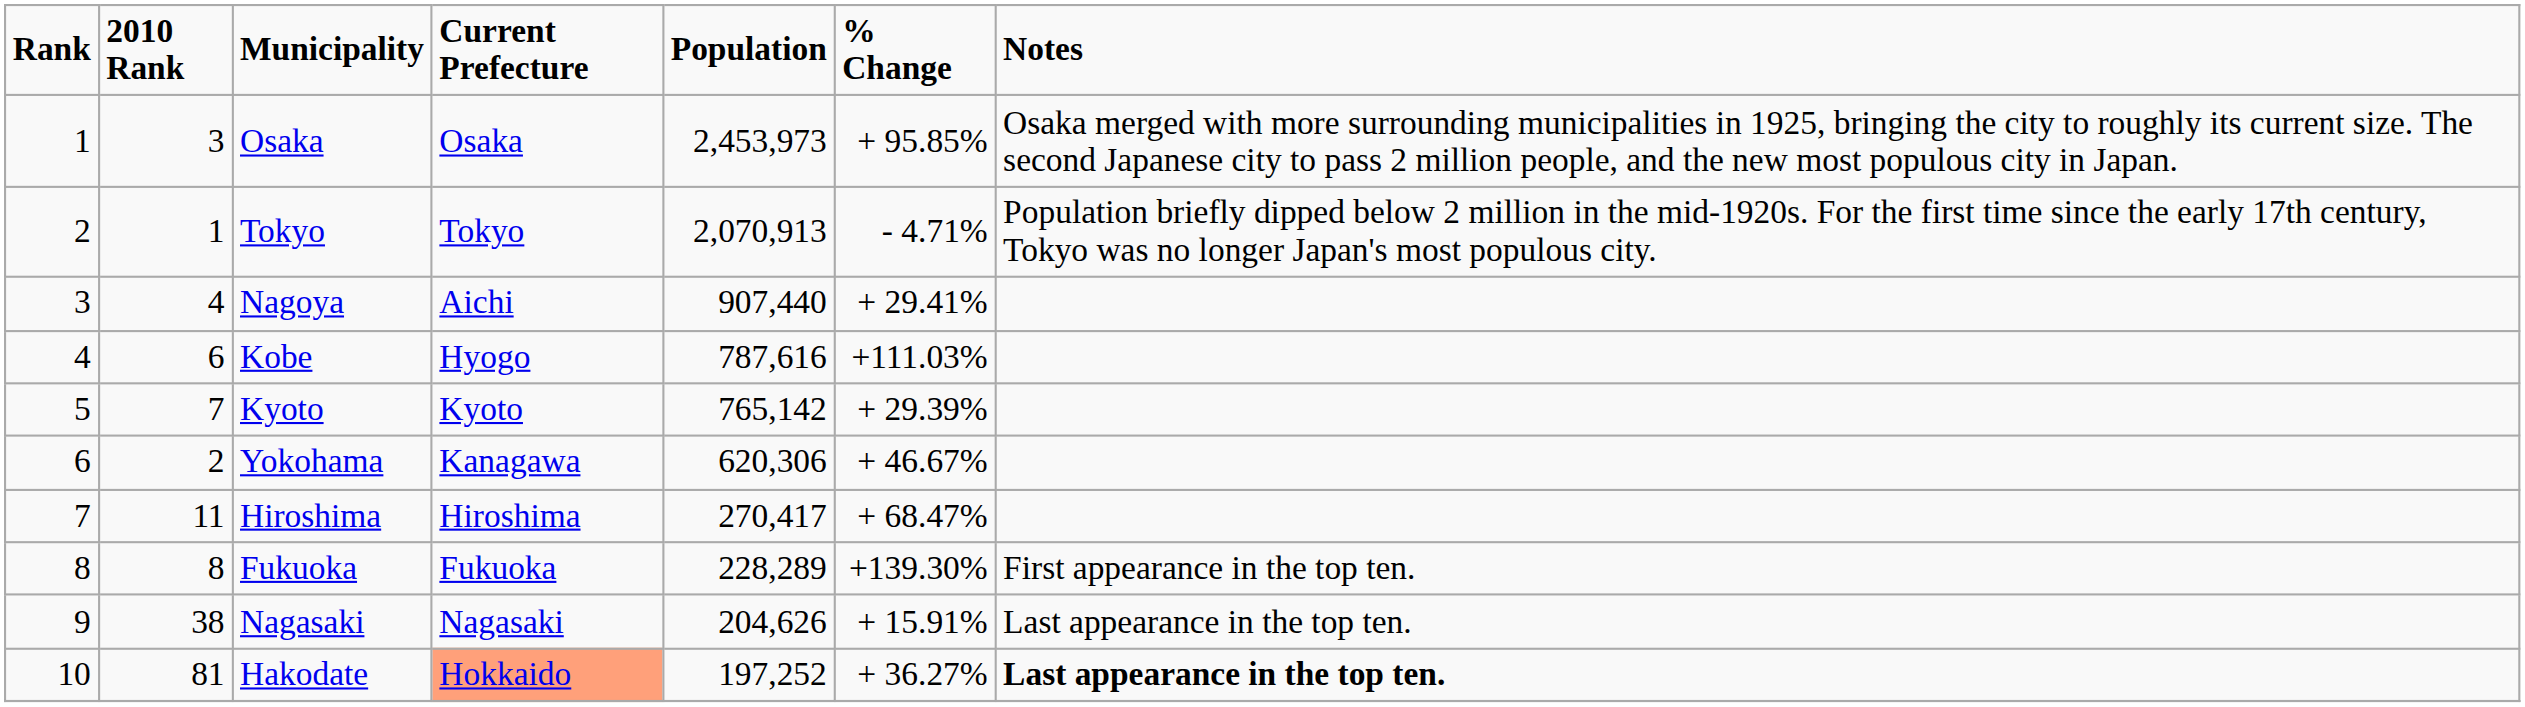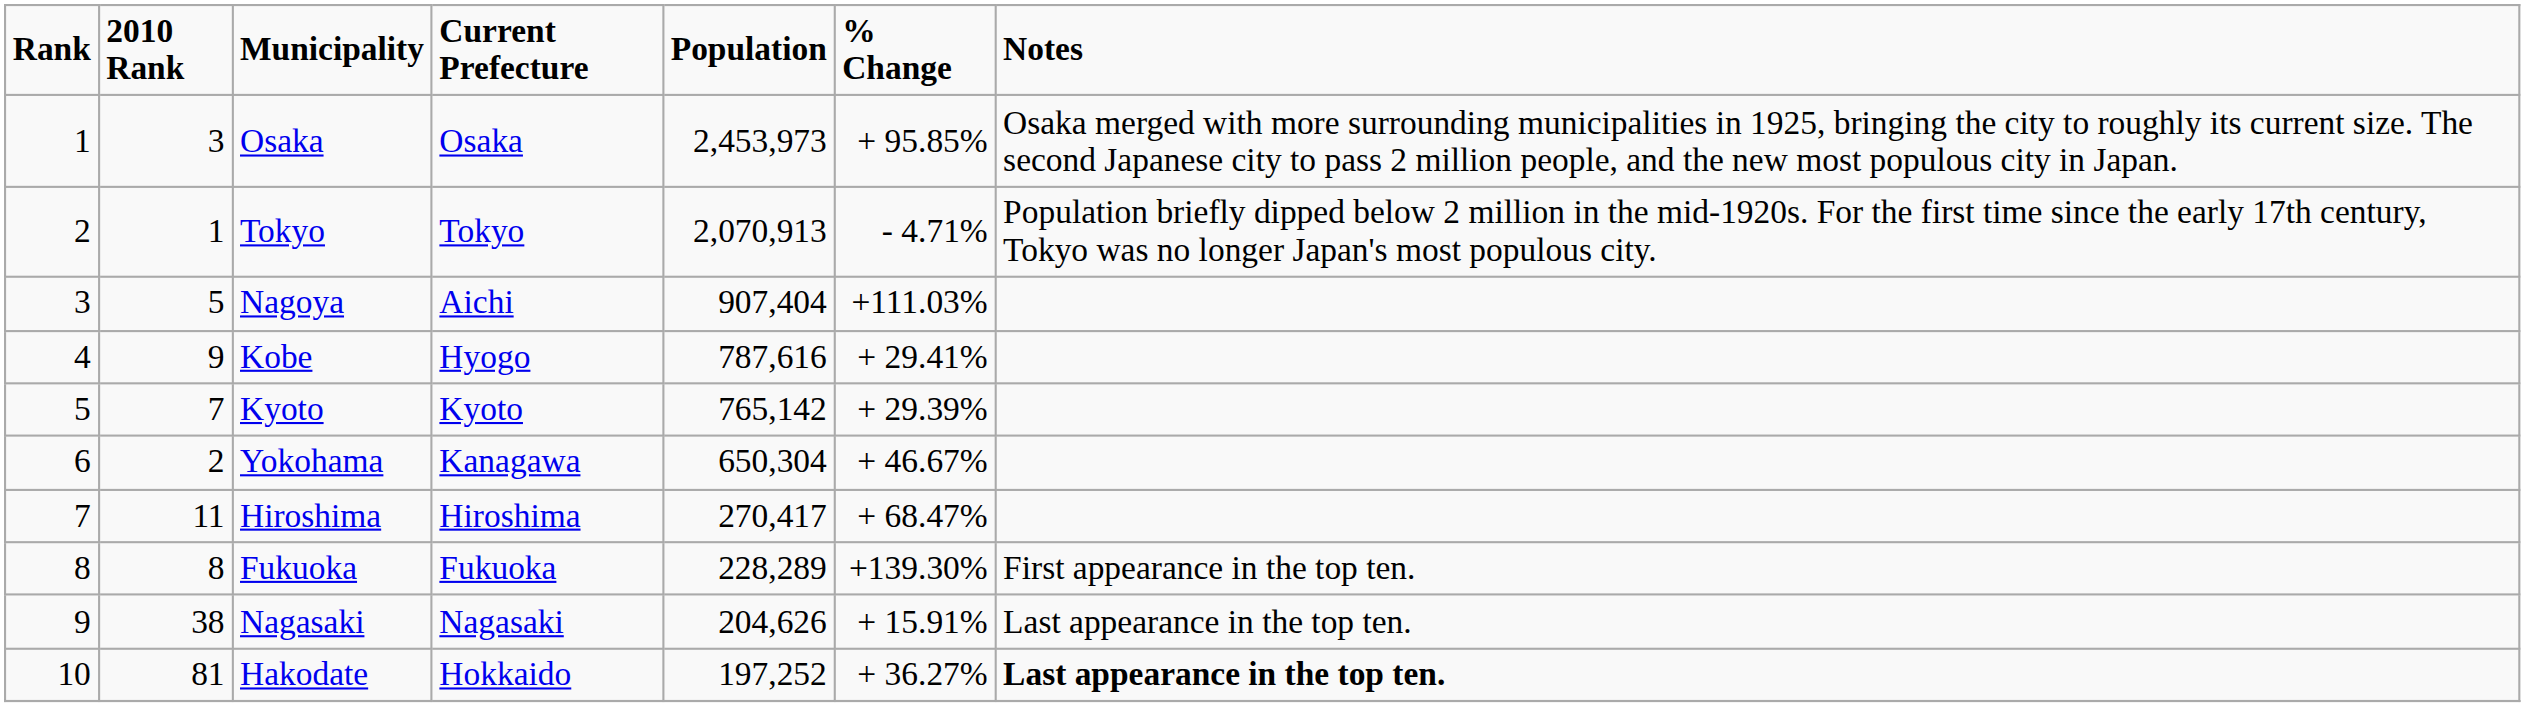 <table class="wikitable" style="text-align:right; margin-right:60px">
 <tr>
 <td align=left><strong>Rank</strong></td>
 <td align=left><strong>2010 Rank</strong></td>
 <td align=left><strong>Municipality</strong></td>
 <td align=left><strong>Current Prefecture</strong></td>
 <td align=left><strong>Population</strong></td>
 <td align=left><strong>% Change</strong></td>
 <td align=left><strong>Notes</strong></td>
 </tr>
 <tr>
 <td>1</td>
 <td>3</td>
 <td align=left><a href='#'>Osaka</a></td>
 <td align=left><a href='#'>Osaka</a></td>
 <td>2,453,973</td>
 <td>+ 95.85%</td>
 <td align=left>Osaka merged with more surrounding municipalities in 1925, bringing the city to roughly its current size. The second Japanese city to pass 2 million people, and the new most populous city in Japan.</td>
 </tr>
 <tr>
 <td>2</td>
 <td>1</td>
 <td align=left><a href='#'>Tokyo</a></td>
 <td align=left><a href='#'>Tokyo</a></td>
 <td>2,070,913</td>
 <td>- 4.71%</td>
 <td align=left>Population briefly dipped below 2 million in the mid-1920s. For the first time since the early 17th century, Tokyo was no longer Japan's most populous city.</td>
 </tr>
 <tr>
 <td>3</td>
-<td>4</td>
+<td>5</td>
 <td align=left><a href='#'>Nagoya</a></td>
 <td align=left><a href='#'>Aichi</a></td>
-<td>907,440</td>
-<td>+ 29.41%</td>
+<td>907,404</td>
+<td>+111.03%</td>
 <td></td>
 </tr>
 <tr>
 <td>4</td>
-<td>6</td>
+<td>9</td>
 <td align=left><a href='#'>Kobe</a></td>
 <td align=left><a href='#'>Hyogo</a></td>
 <td>787,616</td>
-<td>+111.03%</td>
+<td>+ 29.41%</td>
 <td></td>
 </tr>
 <tr>
 <td>5</td>
 <td>7</td>
 <td align=left><a href='#'>Kyoto</a></td>
 <td align=left><a href='#'>Kyoto</a></td>
 <td>765,142</td>
 <td>+ 29.39%</td>
 <td></td>
 </tr>
 <tr>
 <td>6</td>
 <td>2</td>
 <td align=left><a href='#'>Yokohama</a></td>
 <td align=left><a href='#'>Kanagawa</a></td>
-<td>620,306</td>
+<td>650,304</td>
 <td>+ 46.67%</td>
 <td></td>
 </tr>
 <tr>
 <td>7</td>
 <td>11</td>
 <td align=left><a href='#'>Hiroshima</a></td>
 <td align=left><a href='#'>Hiroshima</a></td>
 <td>270,417</td>
 <td>+ 68.47%</td>
 <td></td>
 </tr>
 <tr>
 <td>8</td>
 <td>8</td>
 <td align=left><a href='#'>Fukuoka</a></td>
 <td align=left><a href='#'>Fukuoka</a></td>
 <td>228,289</td>
 <td>+139.30%</td>
 <td align=left>First appearance in the top ten.</td>
 </tr>
 <tr>
 <td>9</td>
 <td>38</td>
 <td align=left><a href='#'>Nagasaki</a></td>
 <td align=left><a href='#'>Nagasaki</a></td>
 <td>204,626</td>
 <td>+ 15.91%</td>
 <td align=left>Last appearance in the top ten.</td>
 </tr>
 <tr>
 <td>10</td>
 <td>81</td>
 <td align=left><a href='#'>Hakodate</a></td>
-<td align=left style="background: lightsalmon;"><a href='#'>Hokkaido</a></td>
+<td align=left><a href='#'>Hokkaido</a></td>
 <td>197,252</td>
 <td>+ 36.27%</td>
 <td align=left><strong>Last appearance in the top ten.</strong></td>
 </tr>
 <tr>
 </tr>
 </table>
